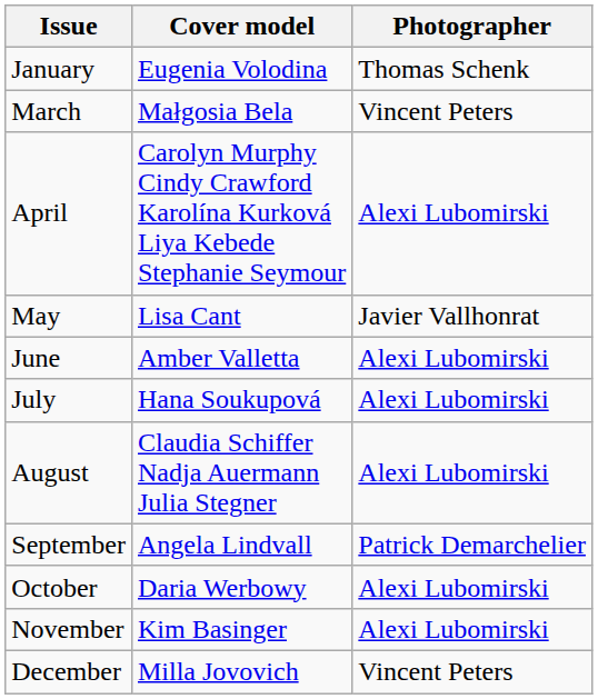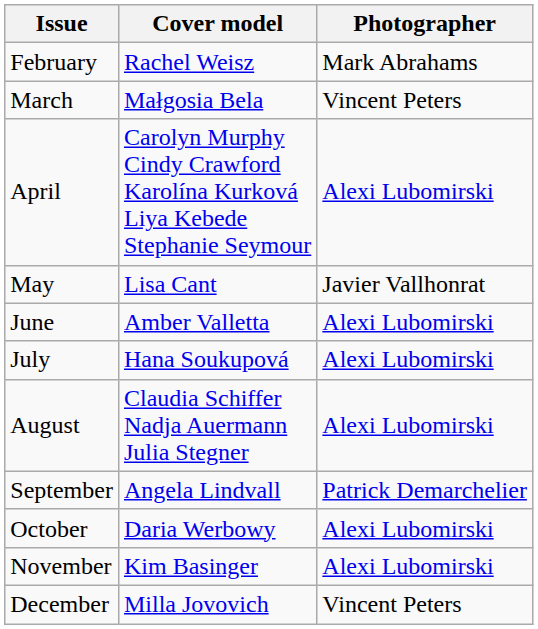 <table class="sortable wikitable">
 <tr>
 <th>Issue</th>
 <th>Cover model</th>
 <th>Photographer</th>
 </tr>
 <tr>
-<td>January</td>
-<td><a href='#'>Eugenia Volodina</a></td>
-<td>Thomas Schenk</td>
+<td>February</td>
+<td><a href='#'>Rachel Weisz</a></td>
+<td>Mark Abrahams</td>
 </tr>
 <tr>
 <td>March</td>
 <td><a href='#'>Małgosia Bela</a></td>
 <td>Vincent Peters</td>
 </tr>
 <tr>
 <td>April</td>
 <td><a href='#'>Carolyn Murphy</a><br><a href='#'>Cindy Crawford</a><br><a href='#'>Karolína Kurková</a><br><a href='#'>Liya Kebede</a><br><a href='#'>Stephanie Seymour</a></td>
 <td><a href='#'>Alexi Lubomirski</a></td>
 </tr>
 <tr>
 <td>May</td>
 <td><a href='#'>Lisa Cant</a></td>
 <td>Javier Vallhonrat</td>
 </tr>
 <tr>
 <td>June</td>
 <td><a href='#'>Amber Valletta</a></td>
 <td><a href='#'>Alexi Lubomirski</a></td>
 </tr>
 <tr>
 <td>July</td>
 <td><a href='#'>Hana Soukupová</a></td>
 <td><a href='#'>Alexi Lubomirski</a></td>
 </tr>
 <tr>
 <td>August</td>
 <td><a href='#'>Claudia Schiffer</a><br><a href='#'>Nadja Auermann</a><br><a href='#'>Julia Stegner</a></td>
 <td><a href='#'>Alexi Lubomirski</a></td>
 </tr>
 <tr>
 <td>September</td>
 <td><a href='#'>Angela Lindvall</a></td>
 <td><a href='#'>Patrick Demarchelier</a></td>
 </tr>
 <tr>
 <td>October</td>
 <td><a href='#'>Daria Werbowy</a></td>
 <td><a href='#'>Alexi Lubomirski</a></td>
 </tr>
 <tr>
 <td>November</td>
 <td><a href='#'>Kim Basinger</a></td>
 <td><a href='#'>Alexi Lubomirski</a></td>
 </tr>
 <tr>
 <td>December</td>
 <td><a href='#'>Milla Jovovich</a></td>
 <td>Vincent Peters</td>
 </tr>
 </table>
